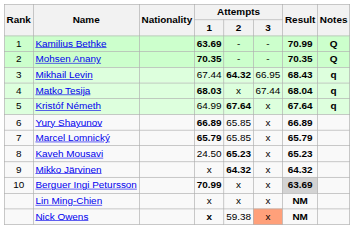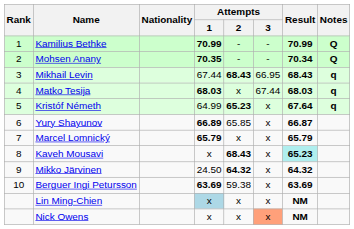 <table class="wikitable sortable" style="text-align:center">
 <tr>
 <th rowspan=2>Rank</th>
 <th rowspan=2>Name</th>
 <th rowspan=2>Nationality</th>
 <th colspan=3>Attempts</th>
 <th rowspan=2>Result</th>
 <th rowspan=2>Notes</th>
 </tr>
 <tr>
 <th>1</th>
 <th>2</th>
 <th>3</th>
 </tr>
 <tr bgcolor=ccffcc>
 <td>1</td>
 <td align=left><a href='#'>Kamilius Bethke</a></td>
 <td align=left></td>
-<td><strong>63.69</strong></td>
+<td><strong>70.99</strong></td>
 <td>-</td>
 <td>-</td>
 <td><strong>70.99</strong></td>
 <td><strong>Q</strong></td>
 </tr>
 <tr bgcolor=ccffcc>
 <td>2</td>
 <td align=left><a href='#'>Mohsen Anany</a></td>
 <td align=left></td>
 <td><strong>70.35</strong></td>
 <td>-</td>
 <td>-</td>
-<td><strong>70.35</strong></td>
+<td><strong>70.34</strong></td>
 <td><strong>Q</strong></td>
 </tr>
 <tr bgcolor=ddffdd>
 <td>3</td>
 <td align=left><a href='#'>Mikhail Levin</a></td>
 <td align=left></td>
 <td>67.44</td>
-<td><strong>64.32</strong></td>
+<td><strong>68.43</strong></td>
 <td>66.95</td>
 <td><strong>68.43</strong></td>
 <td><strong>q</strong></td>
 </tr>
 <tr bgcolor=ddffdd>
 <td>4</td>
 <td align=left><a href='#'>Matko Tesija</a></td>
 <td align=left></td>
 <td><strong>68.03</strong></td>
 <td>x</td>
 <td>67.44</td>
-<td><strong>68.04</strong></td>
+<td><strong>68.03</strong></td>
 <td><strong>q</strong></td>
 </tr>
 <tr bgcolor=ddffdd>
 <td>5</td>
 <td align=left><a href='#'>Kristóf Németh</a></td>
 <td align=left></td>
 <td>64.99</td>
-<td><strong>67.64</strong></td>
+<td><strong>65.23</strong></td>
 <td>x</td>
 <td><strong>67.64</strong></td>
 <td><strong>q</strong></td>
 </tr>
 <tr>
 <td>6</td>
 <td align=left><a href='#'>Yury Shayunov</a></td>
 <td align=left></td>
 <td><strong>66.89</strong></td>
 <td>65.85</td>
 <td>x</td>
-<td><strong>66.89</strong></td>
+<td><strong>66.87</strong></td>
 <td></td>
 </tr>
 <tr>
 <td>7</td>
 <td align=left><a href='#'>Marcel Lomnický</a></td>
 <td align=left></td>
 <td><strong>65.79</strong></td>
-<td>65.85</td>
+<td>x</td>
 <td>x</td>
 <td><strong>65.79</strong></td>
 <td></td>
 </tr>
 <tr>
 <td>8</td>
 <td align=left><a href='#'>Kaveh Mousavi</a></td>
 <td align=left></td>
-<td>24.50</td>
-<td><strong>65.23</strong></td>
 <td>x</td>
-<td><strong>65.23</strong></td>
+<td><strong>68.43</strong></td>
+<td>x</td>
+<td style="background: paleturquoise;"><strong>65.23</strong></td>
 <td></td>
 </tr>
 <tr>
 <td>9</td>
 <td align=left><a href='#'>Mikko Järvinen</a></td>
 <td align=left></td>
-<td>x</td>
+<td>24.50</td>
 <td><strong>64.32</strong></td>
 <td>x</td>
 <td><strong>64.32</strong></td>
 <td></td>
 </tr>
 <tr>
 <td>10</td>
 <td align=left><a href='#'>Berguer Ingi Petursson</a></td>
 <td align=left></td>
-<td><strong>70.99</strong></td>
+<td><strong>63.69</strong></td>
+<td>59.38</td>
 <td>x</td>
-<td>x</td>
-<td style="background: lightgrey;"><strong>63.69</strong></td>
+<td><strong>63.69</strong></td>
 <td></td>
 </tr>
 <tr>
 <td></td>
 <td align=left><a href='#'>Lin Ming-Chien</a></td>
 <td align=left></td>
-<td>x</td>
+<td style="background: lightblue;">x</td>
 <td>x</td>
 <td>x</td>
 <td><strong>NM</strong></td>
 <td></td>
 </tr>
 <tr>
 <td></td>
 <td align=left><a href='#'>Nick Owens</a></td>
 <td align=left></td>
-<td><strong>x</strong></td>
-<td>59.38</td>
+<td>x</td>
+<td>x</td>
 <td style="background: lightsalmon;">x</td>
 <td><strong>NM</strong></td>
 <td></td>
 </tr>
 </table>
